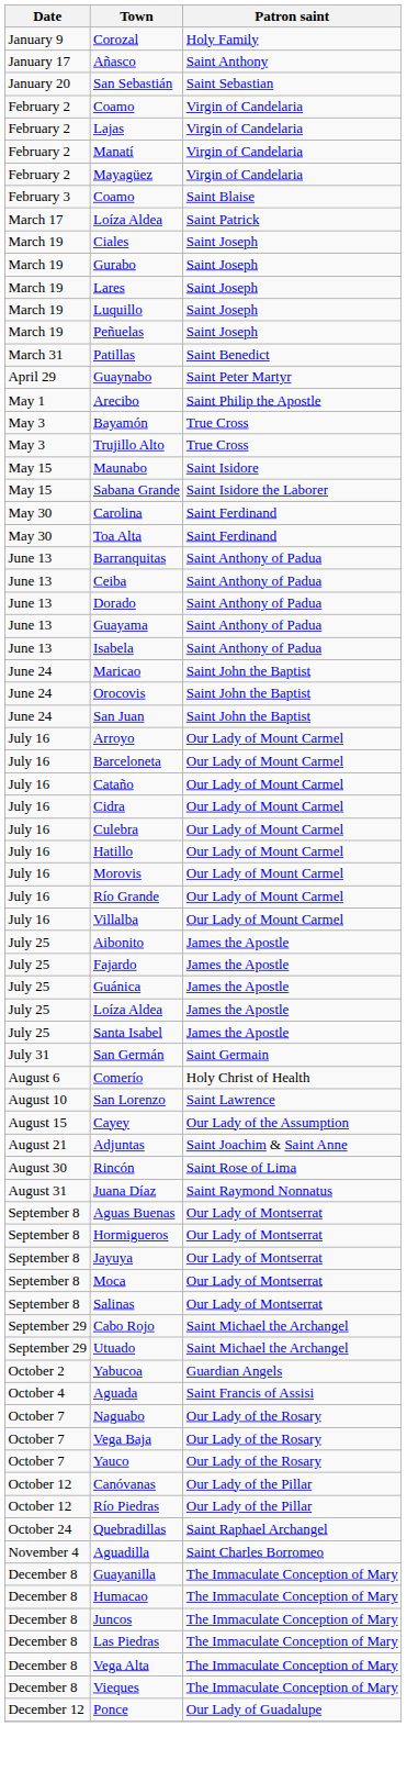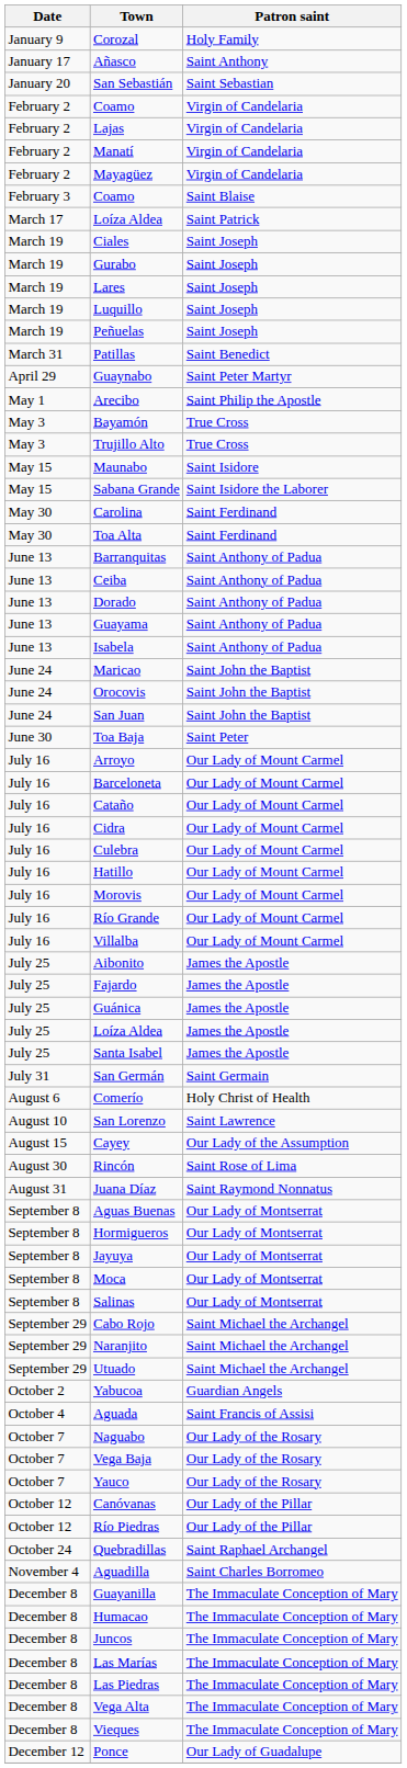 <table class="wikitable sortable" style="text-align:left">
 <tr>
 <th>Date</th>
 <th>Town</th>
 <th>Patron saint</th>
 </tr>
 <tr>
 <td>January 9</td>
 <td><a href='#'>Corozal</a></td>
 <td><a href='#'>Holy Family</a></td>
 </tr>
 <tr>
 <td>January 17</td>
 <td><a href='#'>Añasco</a></td>
 <td><a href='#'>Saint Anthony</a></td>
 </tr>
 <tr>
 <td>January 20</td>
 <td><a href='#'>San Sebastián</a></td>
 <td><a href='#'>Saint Sebastian</a></td>
 </tr>
 <tr>
 <td>February 2</td>
 <td><a href='#'>Coamo</a></td>
 <td><a href='#'>Virgin of Candelaria</a></td>
 </tr>
 <tr>
 <td>February 2</td>
 <td><a href='#'>Lajas</a></td>
 <td><a href='#'>Virgin of Candelaria</a></td>
 </tr>
 <tr>
 <td>February 2</td>
 <td><a href='#'>Manatí</a></td>
 <td><a href='#'>Virgin of Candelaria</a></td>
 </tr>
 <tr>
 <td>February 2</td>
 <td><a href='#'>Mayagüez</a></td>
 <td><a href='#'>Virgin of Candelaria</a></td>
 </tr>
 <tr>
 <td>February 3</td>
 <td><a href='#'>Coamo</a></td>
 <td><a href='#'>Saint Blaise</a></td>
 </tr>
 <tr>
 <td>March 17</td>
 <td><a href='#'>Loíza Aldea</a></td>
 <td><a href='#'>Saint Patrick</a></td>
 </tr>
 <tr>
 <td>March 19</td>
 <td><a href='#'>Ciales</a></td>
 <td><a href='#'>Saint Joseph</a></td>
 </tr>
 <tr>
 <td>March 19</td>
 <td><a href='#'>Gurabo</a></td>
 <td><a href='#'>Saint Joseph</a></td>
 </tr>
 <tr>
 <td>March 19</td>
 <td><a href='#'>Lares</a></td>
 <td><a href='#'>Saint Joseph</a></td>
 </tr>
 <tr>
 <td>March 19</td>
 <td><a href='#'>Luquillo</a></td>
 <td><a href='#'>Saint Joseph</a></td>
 </tr>
 <tr>
 <td>March 19</td>
 <td><a href='#'>Peñuelas</a></td>
 <td><a href='#'>Saint Joseph</a></td>
 </tr>
 <tr>
 <td>March 31</td>
 <td><a href='#'>Patillas</a></td>
 <td><a href='#'>Saint Benedict</a></td>
 </tr>
 <tr>
 <td>April 29</td>
 <td><a href='#'>Guaynabo</a></td>
 <td><a href='#'>Saint Peter Martyr</a></td>
 </tr>
 <tr>
 <td>May 1</td>
 <td><a href='#'>Arecibo</a></td>
 <td><a href='#'>Saint Philip the Apostle</a></td>
 </tr>
 <tr>
 <td>May 3</td>
 <td><a href='#'>Bayamón</a></td>
 <td><a href='#'>True Cross</a></td>
 </tr>
 <tr>
 <td>May 3</td>
 <td><a href='#'>Trujillo Alto</a></td>
 <td><a href='#'>True Cross</a></td>
 </tr>
 <tr>
 <td>May 15</td>
 <td><a href='#'>Maunabo</a></td>
 <td><a href='#'>Saint Isidore</a></td>
 </tr>
 <tr>
 <td>May 15</td>
 <td><a href='#'>Sabana Grande</a></td>
 <td><a href='#'>Saint Isidore the Laborer</a></td>
 </tr>
 <tr>
 <td>May 30</td>
 <td><a href='#'>Carolina</a></td>
 <td><a href='#'>Saint Ferdinand</a></td>
 </tr>
 <tr>
 <td>May 30</td>
 <td><a href='#'>Toa Alta</a></td>
 <td><a href='#'>Saint Ferdinand</a></td>
 </tr>
 <tr>
 <td>June 13</td>
 <td><a href='#'>Barranquitas</a></td>
 <td><a href='#'>Saint Anthony of Padua</a></td>
 </tr>
 <tr>
 <td>June 13</td>
 <td><a href='#'>Ceiba</a></td>
 <td><a href='#'>Saint Anthony of Padua</a></td>
 </tr>
 <tr>
 <td>June 13</td>
 <td><a href='#'>Dorado</a></td>
 <td><a href='#'>Saint Anthony of Padua</a></td>
 </tr>
 <tr>
 <td>June 13</td>
 <td><a href='#'>Guayama</a></td>
 <td><a href='#'>Saint Anthony of Padua</a></td>
 </tr>
 <tr>
 <td>June 13</td>
 <td><a href='#'>Isabela</a></td>
 <td><a href='#'>Saint Anthony of Padua</a></td>
 </tr>
 <tr>
 <td>June 24</td>
 <td><a href='#'>Maricao</a></td>
 <td><a href='#'>Saint John the Baptist</a></td>
 </tr>
 <tr>
 <td>June 24</td>
 <td><a href='#'>Orocovis</a></td>
 <td><a href='#'>Saint John the Baptist</a></td>
 </tr>
 <tr>
 <td>June 24</td>
 <td><a href='#'>San Juan</a></td>
 <td><a href='#'>Saint John the Baptist</a></td>
 </tr>
 <tr>
+<td>June 30</td>
+<td><a href='#'>Toa Baja</a></td>
+<td><a href='#'>Saint Peter</a></td>
+</tr>
+<tr>
 <td>July 16</td>
 <td><a href='#'>Arroyo</a></td>
 <td><a href='#'>Our Lady of Mount Carmel</a></td>
 </tr>
 <tr>
 <td>July 16</td>
 <td><a href='#'>Barceloneta</a></td>
 <td><a href='#'>Our Lady of Mount Carmel</a></td>
 </tr>
 <tr>
 <td>July 16</td>
 <td><a href='#'>Cataño</a></td>
 <td><a href='#'>Our Lady of Mount Carmel</a></td>
 </tr>
 <tr>
 <td>July 16</td>
 <td><a href='#'>Cidra</a></td>
 <td><a href='#'>Our Lady of Mount Carmel</a></td>
 </tr>
 <tr>
 <td>July 16</td>
 <td><a href='#'>Culebra</a></td>
 <td><a href='#'>Our Lady of Mount Carmel</a></td>
 </tr>
 <tr>
 <td>July 16</td>
 <td><a href='#'>Hatillo</a></td>
 <td><a href='#'>Our Lady of Mount Carmel</a></td>
 </tr>
 <tr>
 <td>July 16</td>
 <td><a href='#'>Morovis</a></td>
 <td><a href='#'>Our Lady of Mount Carmel</a></td>
 </tr>
 <tr>
 <td>July 16</td>
 <td><a href='#'>Río Grande</a></td>
 <td><a href='#'>Our Lady of Mount Carmel</a></td>
 </tr>
 <tr>
 <td>July 16</td>
 <td><a href='#'>Villalba</a></td>
 <td><a href='#'>Our Lady of Mount Carmel</a></td>
 </tr>
 <tr>
 <td>July 25</td>
 <td><a href='#'>Aibonito</a></td>
 <td><a href='#'>James the Apostle</a></td>
 </tr>
 <tr>
 <td>July 25</td>
 <td><a href='#'>Fajardo</a></td>
 <td><a href='#'>James the Apostle</a></td>
 </tr>
 <tr>
 <td>July 25</td>
 <td><a href='#'>Guánica</a></td>
 <td><a href='#'>James the Apostle</a></td>
 </tr>
 <tr>
 <td>July 25</td>
 <td><a href='#'>Loíza Aldea</a></td>
 <td><a href='#'>James the Apostle</a></td>
 </tr>
 <tr>
 <td>July 25</td>
 <td><a href='#'>Santa Isabel</a></td>
 <td><a href='#'>James the Apostle</a></td>
 </tr>
 <tr>
 <td>July 31</td>
 <td><a href='#'>San Germán</a></td>
 <td><a href='#'>Saint Germain</a></td>
 </tr>
 <tr>
 <td>August 6</td>
 <td><a href='#'>Comerío</a></td>
 <td>Holy Christ of Health</td>
 </tr>
 <tr>
 <td>August 10</td>
 <td><a href='#'>San Lorenzo</a></td>
 <td><a href='#'>Saint Lawrence</a></td>
 </tr>
 <tr>
 <td>August 15</td>
 <td><a href='#'>Cayey</a></td>
 <td><a href='#'>Our Lady of the Assumption</a></td>
 </tr>
 <tr>
-<td>August 21</td>
-<td><a href='#'>Adjuntas</a></td>
-<td><a href='#'>Saint Joachim</a> & <a href='#'>Saint Anne</a></td>
-</tr>
-<tr>
 <td>August 30</td>
 <td><a href='#'>Rincón</a></td>
 <td><a href='#'>Saint Rose of Lima</a></td>
 </tr>
 <tr>
 <td>August 31</td>
 <td><a href='#'>Juana Díaz</a></td>
 <td><a href='#'>Saint Raymond Nonnatus</a></td>
 </tr>
 <tr>
 <td>September 8</td>
 <td><a href='#'>Aguas Buenas</a></td>
 <td><a href='#'>Our Lady of Montserrat</a></td>
 </tr>
 <tr>
 <td>September 8</td>
 <td><a href='#'>Hormigueros</a></td>
 <td><a href='#'>Our Lady of Montserrat</a></td>
 </tr>
 <tr>
 <td>September 8</td>
 <td><a href='#'>Jayuya</a></td>
 <td><a href='#'>Our Lady of Montserrat</a></td>
 </tr>
 <tr>
 <td>September 8</td>
 <td><a href='#'>Moca</a></td>
 <td><a href='#'>Our Lady of Montserrat</a></td>
 </tr>
 <tr>
 <td>September 8</td>
 <td><a href='#'>Salinas</a></td>
 <td><a href='#'>Our Lady of Montserrat</a></td>
 </tr>
 <tr>
 <td>September 29</td>
 <td><a href='#'>Cabo Rojo</a></td>
+<td><a href='#'>Saint Michael the Archangel</a></td>
+</tr>
+<tr>
+<td>September 29</td>
+<td><a href='#'>Naranjito</a></td>
 <td><a href='#'>Saint Michael the Archangel</a></td>
 </tr>
 <tr>
 <td>September 29</td>
 <td><a href='#'>Utuado</a></td>
 <td><a href='#'>Saint Michael the Archangel</a></td>
 </tr>
 <tr>
 <td>October 2</td>
 <td><a href='#'>Yabucoa</a></td>
 <td><a href='#'>Guardian Angels</a></td>
 </tr>
 <tr>
 <td>October 4</td>
 <td><a href='#'>Aguada</a></td>
 <td><a href='#'>Saint Francis of Assisi</a></td>
 </tr>
 <tr>
 <td>October 7</td>
 <td><a href='#'>Naguabo</a></td>
 <td><a href='#'>Our Lady of the Rosary</a></td>
 </tr>
 <tr>
 <td>October 7</td>
 <td><a href='#'>Vega Baja</a></td>
 <td><a href='#'>Our Lady of the Rosary</a></td>
 </tr>
 <tr>
 <td>October 7</td>
 <td><a href='#'>Yauco</a></td>
 <td><a href='#'>Our Lady of the Rosary</a></td>
 </tr>
 <tr>
 <td>October 12</td>
 <td><a href='#'>Canóvanas</a></td>
 <td><a href='#'>Our Lady of the Pillar</a></td>
 </tr>
 <tr>
 <td>October 12</td>
 <td><a href='#'>Río Piedras</a></td>
 <td><a href='#'>Our Lady of the Pillar</a></td>
 </tr>
 <tr>
 <td>October 24</td>
 <td><a href='#'>Quebradillas</a></td>
 <td><a href='#'>Saint Raphael Archangel</a></td>
 </tr>
 <tr>
 <td>November 4</td>
 <td><a href='#'>Aguadilla</a></td>
 <td><a href='#'>Saint Charles Borromeo</a></td>
 </tr>
 <tr>
 <td>December 8</td>
 <td><a href='#'>Guayanilla</a></td>
 <td><a href='#'>The Immaculate Conception of Mary</a></td>
 </tr>
 <tr>
 <td>December 8</td>
 <td><a href='#'>Humacao</a></td>
 <td><a href='#'>The Immaculate Conception of Mary</a></td>
 </tr>
 <tr>
 <td>December 8</td>
 <td><a href='#'>Juncos</a></td>
 <td><a href='#'>The Immaculate Conception of Mary</a></td>
 </tr>
 <tr>
 <td>December 8</td>
+<td><a href='#'>Las Marías</a></td>
+<td><a href='#'>The Immaculate Conception of Mary</a></td>
+</tr>
+<tr>
+<td>December 8</td>
 <td><a href='#'>Las Piedras</a></td>
 <td><a href='#'>The Immaculate Conception of Mary</a></td>
 </tr>
 <tr>
 <td>December 8</td>
 <td><a href='#'>Vega Alta</a></td>
 <td><a href='#'>The Immaculate Conception of Mary</a></td>
 </tr>
 <tr>
 <td>December 8</td>
 <td><a href='#'>Vieques</a></td>
 <td><a href='#'>The Immaculate Conception of Mary</a></td>
 </tr>
 <tr>
 <td>December 12</td>
 <td><a href='#'>Ponce</a></td>
 <td><a href='#'>Our Lady of Guadalupe</a></td>
 </tr>
 <tr>
 </tr>
 </table>
